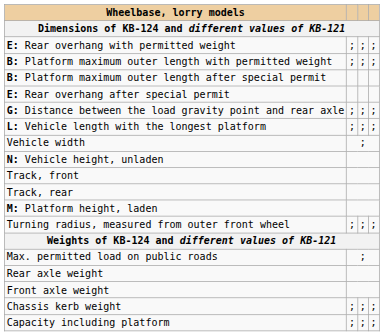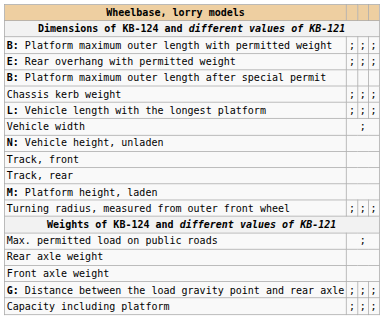 <table class="wikitable">
 <tr>
 <th align="center" style="background:#EECFA1">Wheelbase, lorry models</th>
 <th style="background:#EECFA1"></th>
 <th style="background:#EECFA1"></th>
 <th style="background:#EECFA1"></th>
 </tr>
 <tr>
 <th colspan="4">Dimensions of KB-124 and <em>different values of KB-121</em></th>
 </tr>
 <tr>
-<td align="left"><strong>E:</strong> Rear overhang with permitted weight</td>
+<td align="left"><strong>B:</strong> Platform maximum outer length with permitted weight</td>
 <td align="center">;<br><em></em></td>
 <td align="center">;<br><em></em></td>
 <td align="center">;<br><em></em></td>
 </tr>
 <tr>
-<td align="left"><strong>B:</strong> Platform maximum outer length with permitted weight</td>
+<td align="left"><strong>E:</strong> Rear overhang with permitted weight</td>
 <td align="center">;<br><em></em></td>
 <td align="center">;<br><em></em></td>
 <td align="center">;<br><em></em></td>
 </tr>
 <tr>
 <td align="left"><strong>B:</strong> Platform maximum outer length after special permit</td>
 <td align="center"><em></em></td>
 <td align="center"><em></em></td>
 <td align="center"><em></em></td>
 </tr>
 <tr>
-<td align="left"><strong>E:</strong> Rear overhang after special permit</td>
-<td align="center"><em></em></td>
-<td align="center"><em></em></td>
-<td align="center"><em></em></td>
-</tr>
-<tr>
-<td align="left"><strong>G:</strong> Distance between the load gravity point and rear axle</td>
+<td align="left">Chassis kerb weight</td>
 <td align="center">;<br><em></em></td>
 <td align="center">;<br><em></em></td>
 <td align="center">;<br><em></em></td>
 </tr>
 <tr>
 <td align="left"><strong>L:</strong> Vehicle length with the longest platform</td>
 <td align="center">;<br><em></em></td>
 <td align="center">;<br><em></em></td>
 <td align="center">;<br><em></em></td>
 </tr>
 <tr>
 <td align="left">Vehicle width</td>
 <td colspan="3" align="center">; <em></em></td>
 </tr>
 <tr>
 <td align="left"><strong>N:</strong> Vehicle height, unladen</td>
 <td colspan="3" align="center"></td>
 </tr>
 <tr>
 <td align="left">Track, front</td>
 <td colspan="3" align="center"></td>
 </tr>
 <tr>
 <td align="left">Track, rear</td>
 <td colspan="3" align="center"></td>
 </tr>
 <tr>
 <td align="left"><strong>M:</strong> Platform height, laden</td>
 <td colspan="3" align="center"></td>
 </tr>
 <tr>
 <td align="left">Turning radius, measured from outer front wheel</td>
 <td align="center">;<br><em></em></td>
 <td align="center">;<br><em></em></td>
 <td align="center">;<br><em></em></td>
 </tr>
 <tr>
 <th colspan="4">Weights of KB-124 and <em>different values of KB-121</em></th>
 </tr>
 <tr>
 <td align="left">Max. permitted load on public roads</td>
 <td colspan="3" align="center">; <em></em></td>
 </tr>
 <tr>
 <td align="left">Rear axle weight</td>
 <td colspan="3" align="center"></td>
 </tr>
 <tr>
 <td align="left">Front axle weight</td>
 <td colspan="3" align="center"> <em></em></td>
 </tr>
 <tr>
-<td align="left">Chassis kerb weight</td>
+<td align="left"><strong>G:</strong> Distance between the load gravity point and rear axle</td>
 <td align="center">;<br><em></em></td>
 <td align="center">;<br><em></em></td>
 <td align="center">;<br><em></em></td>
 </tr>
 <tr>
 <td align="left">Capacity including platform</td>
 <td align="center">;<br><em></em></td>
 <td align="center">;<br><em></em></td>
 <td align="center">;<br><em></em></td>
 </tr>
 </table>
